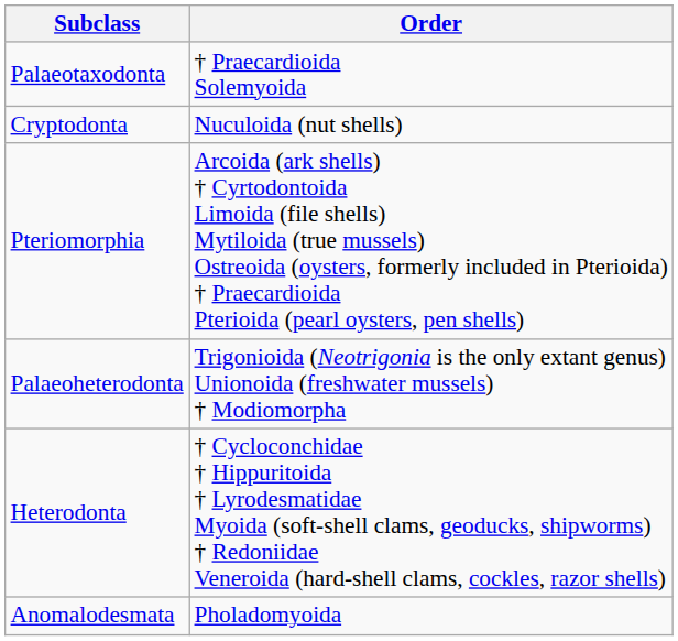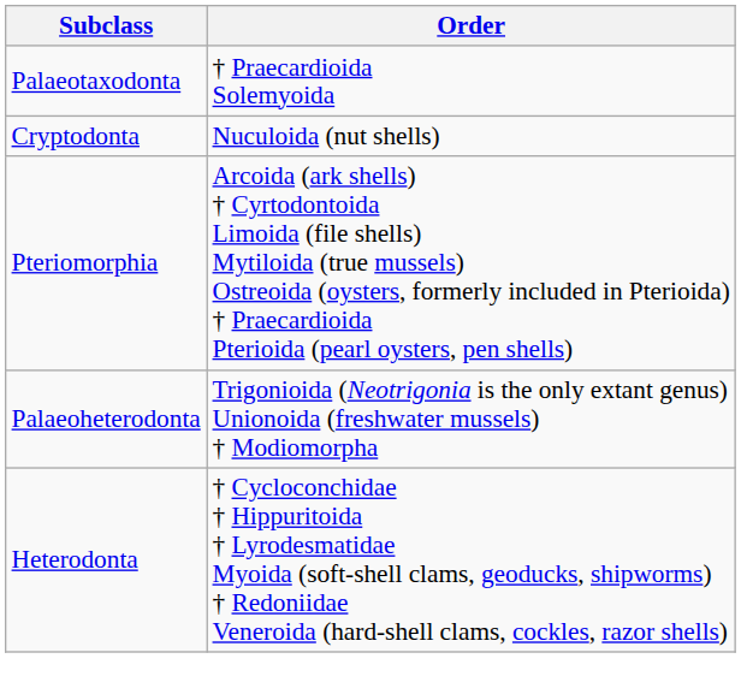 <table class="wikitable">
 <tr>
 <th><a href='#'>Subclass</a></th>
 <th><a href='#'>Order</a></th>
 </tr>
 <tr>
 <td><a href='#'>Palaeotaxodonta</a></td>
 <td>† <a href='#'>Praecardioida</a><br><a href='#'>Solemyoida</a></td>
 </tr>
 <tr>
 <td><a href='#'>Cryptodonta</a></td>
 <td><a href='#'>Nuculoida</a> (nut shells)</td>
 </tr>
 <tr>
 <td><a href='#'>Pteriomorphia</a></td>
 <td><a href='#'>Arcoida</a> (<a href='#'>ark shells</a>)<br>† <a href='#'>Cyrtodontoida</a><br><a href='#'>Limoida</a> (file shells)<br><a href='#'>Mytiloida</a> (true <a href='#'>mussels</a>)<br><a href='#'>Ostreoida</a> (<a href='#'>oysters</a>, formerly included in Pterioida)<br>† <a href='#'>Praecardioida</a><br><a href='#'>Pterioida</a> (<a href='#'>pearl oysters</a>, <a href='#'>pen shells</a>)</td>
 </tr>
 <tr>
 <td><a href='#'>Palaeoheterodonta</a></td>
 <td><a href='#'>Trigonioida</a> (<em><a href='#'>Neotrigonia</a></em> is the only extant genus)<br><a href='#'>Unionoida</a> (<a href='#'>freshwater mussels</a>)<br>† <a href='#'>Modiomorpha</a></td>
 </tr>
 <tr>
 <td><a href='#'>Heterodonta</a></td>
 <td>† <a href='#'>Cycloconchidae</a><br>† <a href='#'>Hippuritoida</a><br>† <a href='#'>Lyrodesmatidae</a><br><a href='#'>Myoida</a> (soft-shell clams, <a href='#'>geoducks</a>, <a href='#'>shipworms</a>)<br>† <a href='#'>Redoniidae</a><br><a href='#'>Veneroida</a> (hard-shell clams, <a href='#'>cockles</a>, <a href='#'>razor shells</a>)</td>
 </tr>
-<tr>
-<td><a href='#'>Anomalodesmata</a></td>
-<td><a href='#'>Pholadomyoida</a></td>
-</tr>
 </table>
